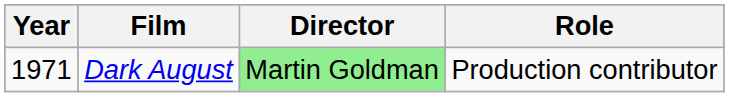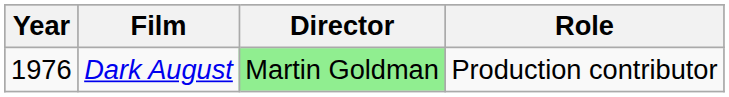 <table class="wikitable">
 <tr>
 <th>Year</th>
 <th>Film</th>
 <th>Director</th>
 <th>Role</th>
 </tr>
 <tr>
-<td>1971</td>
+<td>1976</td>
 <td><em><a href='#'>Dark August</a></em></td>
 <td style="background: lightgreen;">Martin Goldman</td>
 <td>Production contributor</td>
 </tr>
 </table>
